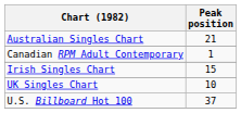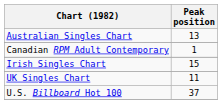 <table class="wikitable sortable">
 <tr>
 <th>Chart (1982)</th>
 <th>Peak<br>position</th>
 </tr>
 <tr>
 <td><a href='#'>Australian Singles Chart</a></td>
-<td align="center">21</td>
+<td align="center">13</td>
 </tr>
 <tr>
 </tr>
 <tr>
 <td>Canadian <a href='#'><em>RPM</em> Adult Contemporary</a></td>
 <td align="center">1</td>
 </tr>
 <tr>
 </tr>
 <tr>
 <td><a href='#'>Irish Singles Chart</a></td>
 <td align="center">15</td>
 </tr>
 <tr>
 </tr>
 <tr>
 </tr>
 <tr>
 <td><a href='#'>UK Singles Chart</a></td>
-<td align="center">10</td>
+<td align="center">11</td>
 </tr>
 <tr>
 <td>U.S. <a href='#'><em>Billboard</em> Hot 100</a></td>
 <td align="center">37</td>
 </tr>
 <tr>
 </tr>
 </table>
